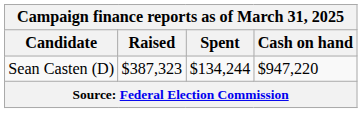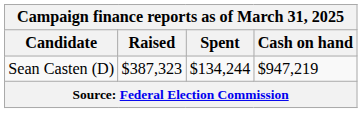 <table class="wikitable sortable">
 <tr>
 <th colspan=4>Campaign finance reports as of March 31, 2025</th>
 </tr>
 <tr style="text-align:center;">
 <th>Candidate</th>
 <th>Raised</th>
 <th>Spent</th>
 <th>Cash on hand</th>
 </tr>
 <tr>
 <td>Sean Casten (D)</td>
 <td>$387,323</td>
 <td>$134,244</td>
-<td>$947,220</td>
+<td>$947,219</td>
 </tr>
 <tr>
 <th colspan="4"><small>Source: <a href='#'>Federal Election Commission</a></small></th>
 </tr>
 </table>
